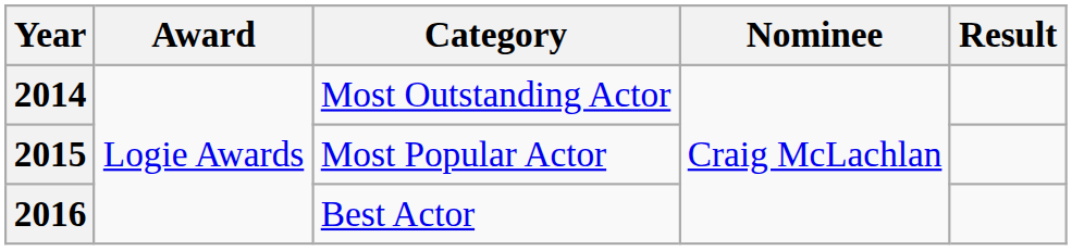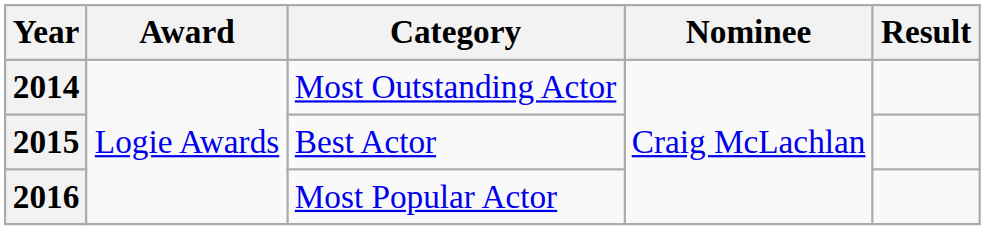 <table class="wikitable plainrowheaders" style="font-size: 95%;">
 <tr>
 <th scope="col">Year</th>
 <th scope="col">Award</th>
 <th scope="col">Category</th>
 <th scope="col">Nominee</th>
 <th scope="col">Result</th>
 </tr>
 <tr>
 <th scope="row">2014</th>
 <td rowspan="3"><a href='#'>Logie Awards</a></td>
 <td><a href='#'>Most Outstanding Actor</a></td>
 <td rowspan="3"><a href='#'>Craig McLachlan</a></td>
 <td></td>
 </tr>
 <tr>
 <th scope="row">2015</th>
-<td><a href='#'>Most Popular Actor</a></td>
+<td><a href='#'>Best Actor</a></td>
 <td></td>
 </tr>
 <tr>
 <th scope="row">2016</th>
-<td><a href='#'>Best Actor</a></td>
+<td><a href='#'>Most Popular Actor</a></td>
 <td></td>
 </tr>
 </table>
